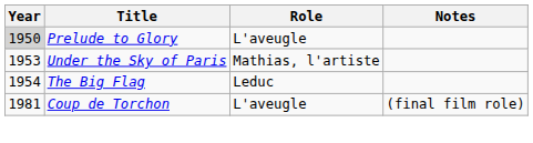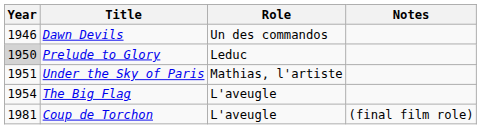 <table class="wikitable">
 <tr>
 <th>Year</th>
 <th>Title</th>
 <th>Role</th>
 <th>Notes</th>
 </tr>
 <tr>
-<td style="background: lightgrey;">1950</td>
-<td><em><a href='#'>Prelude to Glory</a></em></td>
-<td>L'aveugle</td>
+<td>1946</td>
+<td><em><a href='#'>Dawn Devils</a></em></td>
+<td>Un des commandos</td>
 <td></td>
 </tr>
 <tr>
-<td>1953</td>
+<td style="background: lightgrey;">1950</td>
+<td><em><a href='#'>Prelude to Glory</a></em></td>
+<td>Leduc</td>
+<td></td>
+</tr>
+<tr>
+<td>1951</td>
 <td><em><a href='#'>Under the Sky of Paris</a></em></td>
 <td>Mathias, l'artiste</td>
 <td></td>
 </tr>
 <tr>
 <td>1954</td>
 <td><em><a href='#'>The Big Flag</a></em></td>
-<td>Leduc</td>
+<td>L'aveugle</td>
 <td></td>
 </tr>
 <tr>
 <td>1981</td>
 <td><em><a href='#'>Coup de Torchon</a></em></td>
 <td>L'aveugle</td>
 <td>(final film role)</td>
 </tr>
 </table>
